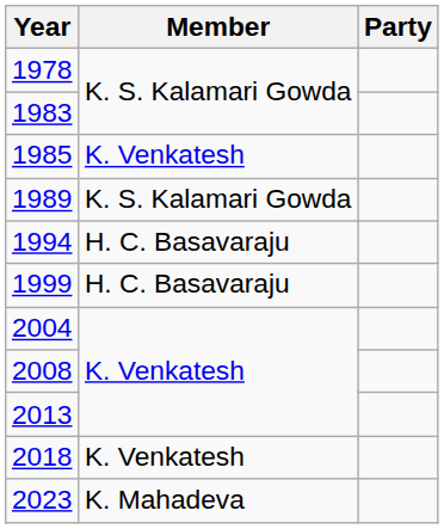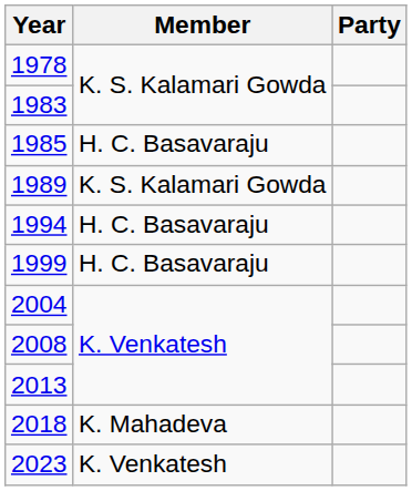 <table class="wikitable sortable">
 <tr>
 <th>Year</th>
 <th>Member</th>
 <th colspan="2">Party</th>
 </tr>
 <tr>
 <td><a href='#'>1978</a></td>
 <td rowspan="2">K. S. Kalamari Gowda</td>
 <td></td>
 </tr>
 <tr>
 <td><a href='#'>1983</a></td>
 <td></td>
 </tr>
 <tr>
 <td><a href='#'>1985</a></td>
-<td><a href='#'>K. Venkatesh</a></td>
+<td>H. C. Basavaraju</td>
 <td></td>
 </tr>
 <tr>
 <td><a href='#'>1989</a></td>
 <td>K. S. Kalamari Gowda</td>
 <td></td>
 </tr>
 <tr>
 <td><a href='#'>1994</a></td>
 <td>H. C. Basavaraju</td>
 <td></td>
 </tr>
 <tr>
 <td><a href='#'>1999</a></td>
 <td>H. C. Basavaraju</td>
 <td></td>
 </tr>
 <tr>
 <td><a href='#'>2004</a></td>
 <td rowspan=3><a href='#'>K. Venkatesh</a></td>
 <td></td>
 </tr>
 <tr>
 <td><a href='#'>2008</a></td>
 <td></td>
 </tr>
 <tr>
 <td><a href='#'>2013</a></td>
 </tr>
 <tr>
 <td><a href='#'>2018</a></td>
-<td>K. Venkatesh</td>
+<td>K. Mahadeva</td>
 <td></td>
 </tr>
 <tr>
 <td><a href='#'>2023</a></td>
-<td>K. Mahadeva</td>
+<td>K. Venkatesh</td>
 <td></td>
 </tr>
 </table>
